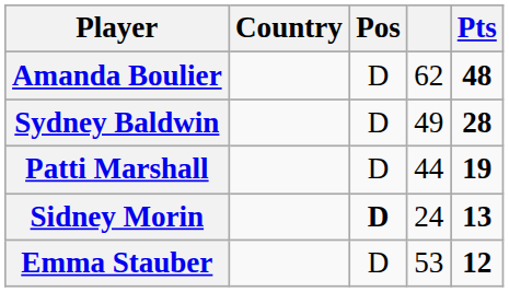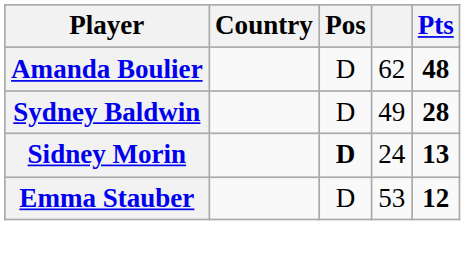 <table class= "wikitable" style="text-align: center">
 <tr>
 <th scope="col">Player</th>
 <th scope="col">Country</th>
 <th scope="col">Pos</th>
 <th scope="col"></th>
 <th scope="col"><a href='#'>Pts</a></th>
 </tr>
 <tr>
 <th scope="row" align="left"><a href='#'>Amanda Boulier</a></th>
 <td></td>
 <td>D</td>
 <td>62</td>
 <td><strong>48</strong></td>
 </tr>
 <tr>
 <th scope="row" align="left"><a href='#'>Sydney Baldwin</a></th>
 <td></td>
 <td>D</td>
 <td>49</td>
 <td><strong>28</strong></td>
 </tr>
 <tr>
-<th scope="row" align="left"><a href='#'>Patti Marshall</a></th>
-<td></td>
-<td>D</td>
-<td>44</td>
-<td><strong>19</strong></td>
-</tr>
-<tr>
 <th scope="row" align="left"><a href='#'>Sidney Morin</a></th>
 <td></td>
 <td><strong>D</strong></td>
 <td>24</td>
 <td><strong>13</strong></td>
 </tr>
 <tr>
 <th scope="row" align="left"><a href='#'>Emma Stauber</a></th>
 <td></td>
 <td>D</td>
 <td>53</td>
 <td><strong>12</strong></td>
 </tr>
 </table>
